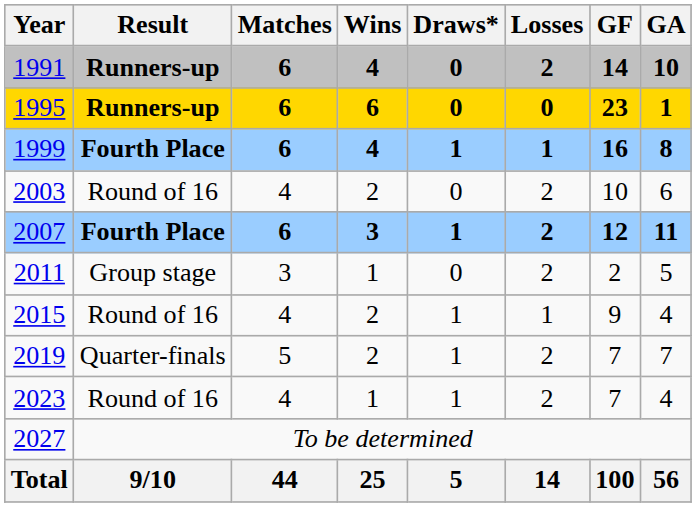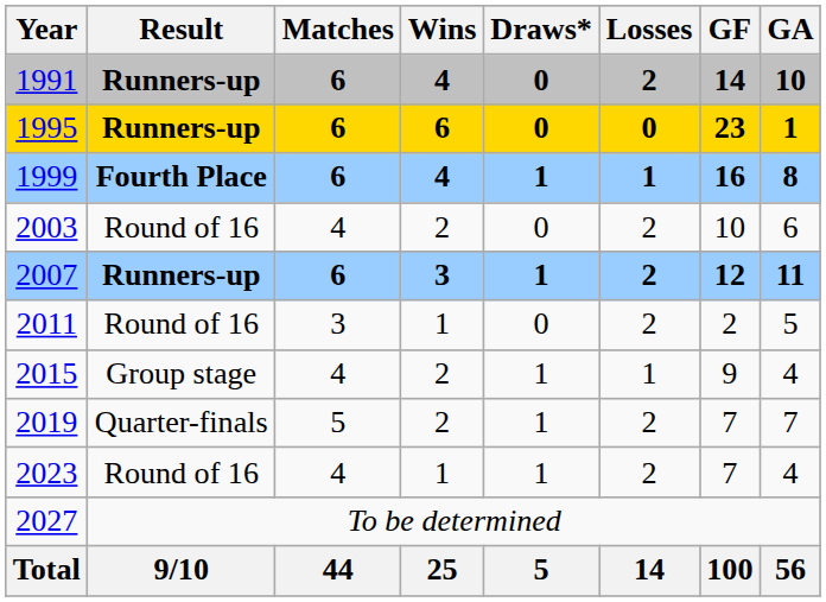 <table class="wikitable" style="text-align: center;">
 <tr>
 <th>Year</th>
 <th>Result</th>
 <th>Matches</th>
 <th>Wins</th>
 <th>Draws*</th>
 <th>Losses</th>
 <th>GF</th>
 <th>GA</th>
 </tr>
 <tr style="background:silver;">
 <td> <a href='#'>1991</a></td>
 <td><strong>Runners-up</strong></td>
 <td><strong>6</strong></td>
 <td><strong>4</strong></td>
 <td><strong>0</strong></td>
 <td><strong>2</strong></td>
 <td><strong>14</strong></td>
 <td><strong>10</strong></td>
 </tr>
 <tr style="background:gold;">
 <td> <a href='#'>1995</a></td>
 <td><strong>Runners-up</strong></td>
 <td><strong>6</strong></td>
 <td><strong>6</strong></td>
 <td><strong>0</strong></td>
 <td><strong>0</strong></td>
 <td><strong>23</strong></td>
 <td><strong>1</strong></td>
 </tr>
 <tr style="background:#9acdff;">
 <td> <a href='#'>1999</a></td>
 <td><strong>Fourth Place</strong></td>
 <td><strong>6</strong></td>
 <td><strong>4</strong></td>
 <td><strong>1</strong></td>
 <td><strong>1</strong></td>
 <td><strong>16</strong></td>
 <td><strong>8</strong></td>
 </tr>
 <tr>
 <td> <a href='#'>2003</a></td>
 <td>Round of 16</td>
 <td>4</td>
 <td>2</td>
 <td>0</td>
 <td>2</td>
 <td>10</td>
 <td>6</td>
 </tr>
 <tr style="background:#9acdff;">
 <td> <a href='#'>2007</a></td>
-<td><strong>Fourth Place</strong></td>
+<td><strong>Runners-up</strong></td>
 <td><strong>6</strong></td>
 <td><strong>3</strong></td>
 <td><strong>1</strong></td>
 <td><strong>2</strong></td>
 <td><strong>12</strong></td>
 <td><strong>11</strong></td>
 </tr>
 <tr>
 <td> <a href='#'>2011</a></td>
-<td>Group stage</td>
+<td>Round of 16</td>
 <td>3</td>
 <td>1</td>
 <td>0</td>
 <td>2</td>
 <td>2</td>
 <td>5</td>
 </tr>
 <tr>
 <td> <a href='#'>2015</a></td>
-<td>Round of 16</td>
+<td>Group stage</td>
 <td>4</td>
 <td>2</td>
 <td>1</td>
 <td>1</td>
 <td>9</td>
 <td>4</td>
 </tr>
 <tr>
 <td> <a href='#'>2019</a></td>
 <td>Quarter-finals</td>
 <td>5</td>
 <td>2</td>
 <td>1</td>
 <td>2</td>
 <td>7</td>
 <td>7</td>
 </tr>
 <tr>
 <td>  <a href='#'>2023</a></td>
 <td>Round of 16</td>
 <td>4</td>
 <td>1</td>
 <td>1</td>
 <td>2</td>
 <td>7</td>
 <td>4</td>
 </tr>
 <tr>
 <td> <a href='#'>2027</a></td>
 <td colspan=7><em>To be determined</em></td>
 </tr>
 <tr>
 <th>Total</th>
 <th>9/10</th>
 <th>44</th>
 <th>25</th>
 <th>5</th>
 <th>14</th>
 <th>100</th>
 <th>56</th>
 </tr>
 </table>
